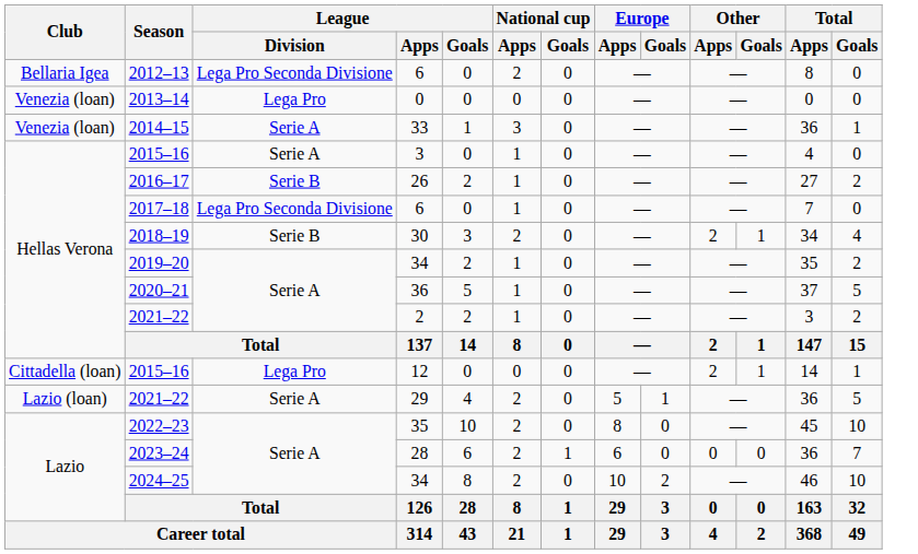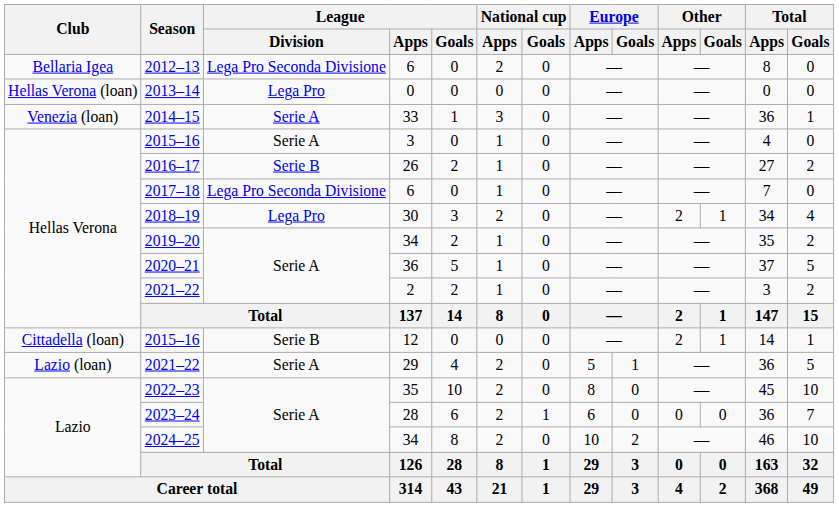 <table class="wikitable" style="text-align:center">
 <tr>
 <th rowspan="2">Club</th>
 <th rowspan="2">Season</th>
 <th colspan="3">League</th>
 <th colspan="2">National cup</th>
 <th colspan="2"><a href='#'>Europe</a></th>
 <th colspan="2">Other</th>
 <th colspan="2">Total</th>
 </tr>
 <tr>
 <th>Division</th>
 <th>Apps</th>
 <th>Goals</th>
 <th>Apps</th>
 <th>Goals</th>
 <th>Apps</th>
 <th>Goals</th>
 <th>Apps</th>
 <th>Goals</th>
 <th>Apps</th>
 <th>Goals</th>
 </tr>
 <tr>
 <td><a href='#'>Bellaria Igea</a></td>
 <td><a href='#'>2012–13</a></td>
 <td><a href='#'>Lega Pro Seconda Divisione</a></td>
 <td>6</td>
 <td>0</td>
 <td>2</td>
 <td>0</td>
 <td colspan="2">—</td>
 <td colspan="2">—</td>
 <td>8</td>
 <td>0</td>
 </tr>
 <tr>
-<td><a href='#'>Venezia</a> (loan)</td>
+<td><a href='#'>Hellas Verona</a> (loan)</td>
 <td><a href='#'>2013–14</a></td>
 <td><a href='#'>Lega Pro</a></td>
 <td>0</td>
 <td>0</td>
 <td>0</td>
 <td>0</td>
 <td colspan="2">—</td>
 <td colspan="2">—</td>
 <td>0</td>
 <td>0</td>
 </tr>
 <tr>
 <td><a href='#'>Venezia</a> (loan)</td>
 <td><a href='#'>2014–15</a></td>
 <td><a href='#'>Serie A</a></td>
 <td>33</td>
 <td>1</td>
 <td>3</td>
 <td>0</td>
 <td colspan="2">—</td>
 <td colspan="2">—</td>
 <td>36</td>
 <td>1</td>
 </tr>
 <tr>
 <td rowspan="8">Hellas Verona</td>
 <td><a href='#'>2015–16</a></td>
 <td>Serie A</td>
 <td>3</td>
 <td>0</td>
 <td>1</td>
 <td>0</td>
 <td colspan="2">—</td>
 <td colspan="2">—</td>
 <td>4</td>
 <td>0</td>
 </tr>
 <tr>
 <td><a href='#'>2016–17</a></td>
 <td><a href='#'>Serie B</a></td>
 <td>26</td>
 <td>2</td>
 <td>1</td>
 <td>0</td>
 <td colspan="2">—</td>
 <td colspan="2">—</td>
 <td>27</td>
 <td>2</td>
 </tr>
 <tr>
 <td><a href='#'>2017–18</a></td>
 <td><a href='#'>Lega Pro Seconda Divisione</a></td>
 <td>6</td>
 <td>0</td>
 <td>1</td>
 <td>0</td>
 <td colspan="2">—</td>
 <td colspan="2">—</td>
 <td>7</td>
 <td>0</td>
 </tr>
 <tr>
 <td><a href='#'>2018–19</a></td>
-<td>Serie B</td>
+<td><a href='#'>Lega Pro</a></td>
 <td>30</td>
 <td>3</td>
 <td>2</td>
 <td>0</td>
 <td colspan="2">—</td>
 <td>2</td>
 <td>1</td>
 <td>34</td>
 <td>4</td>
 </tr>
 <tr>
 <td><a href='#'>2019–20</a></td>
 <td rowspan="3">Serie A</td>
 <td>34</td>
 <td>2</td>
 <td>1</td>
 <td>0</td>
 <td colspan="2">—</td>
 <td colspan="2">—</td>
 <td>35</td>
 <td>2</td>
 </tr>
 <tr>
 <td><a href='#'>2020–21</a></td>
 <td>36</td>
 <td>5</td>
 <td>1</td>
 <td>0</td>
 <td colspan="2">—</td>
 <td colspan="2">—</td>
 <td>37</td>
 <td>5</td>
 </tr>
 <tr>
 <td><a href='#'>2021–22</a></td>
 <td>2</td>
 <td>2</td>
 <td>1</td>
 <td>0</td>
 <td colspan="2">—</td>
 <td colspan="2">—</td>
 <td>3</td>
 <td>2</td>
 </tr>
 <tr>
 <th colspan="2">Total</th>
 <th>137</th>
 <th>14</th>
 <th>8</th>
 <th>0</th>
 <th colspan="2">—</th>
 <th>2</th>
 <th>1</th>
 <th>147</th>
 <th>15</th>
 </tr>
 <tr>
 <td><a href='#'>Cittadella</a> (loan)</td>
 <td><a href='#'>2015–16</a></td>
-<td><a href='#'>Lega Pro</a></td>
+<td>Serie B</td>
 <td>12</td>
 <td>0</td>
 <td>0</td>
 <td>0</td>
 <td colspan="2">—</td>
 <td>2</td>
 <td>1</td>
 <td>14</td>
 <td>1</td>
 </tr>
 <tr>
 <td><a href='#'>Lazio</a> (loan)</td>
 <td><a href='#'>2021–22</a></td>
 <td>Serie A</td>
 <td>29</td>
 <td>4</td>
 <td>2</td>
 <td>0</td>
 <td>5</td>
 <td>1</td>
 <td colspan="2">—</td>
 <td>36</td>
 <td>5</td>
 </tr>
 <tr>
 <td rowspan="4">Lazio</td>
 <td><a href='#'>2022–23</a></td>
 <td rowspan="3">Serie A</td>
 <td>35</td>
 <td>10</td>
 <td>2</td>
 <td>0</td>
 <td>8</td>
 <td>0</td>
 <td colspan="2">—</td>
 <td>45</td>
 <td>10</td>
 </tr>
 <tr>
 <td><a href='#'>2023–24</a></td>
 <td>28</td>
 <td>6</td>
 <td>2</td>
 <td>1</td>
 <td>6</td>
 <td>0</td>
 <td>0</td>
 <td>0</td>
 <td>36</td>
 <td>7</td>
 </tr>
 <tr>
 <td><a href='#'>2024–25</a></td>
 <td>34</td>
 <td>8</td>
 <td>2</td>
 <td>0</td>
 <td>10</td>
 <td>2</td>
 <td colspan="2">—</td>
 <td>46</td>
 <td>10</td>
 </tr>
 <tr>
 <th colspan="2">Total</th>
 <th>126</th>
 <th>28</th>
 <th>8</th>
 <th>1</th>
 <th>29</th>
 <th>3</th>
 <th>0</th>
 <th>0</th>
 <th>163</th>
 <th>32</th>
 </tr>
 <tr>
 <th colspan="3">Career total</th>
 <th>314</th>
 <th>43</th>
 <th>21</th>
 <th>1</th>
 <th>29</th>
 <th>3</th>
 <th>4</th>
 <th>2</th>
 <th>368</th>
 <th>49</th>
 </tr>
 </table>
